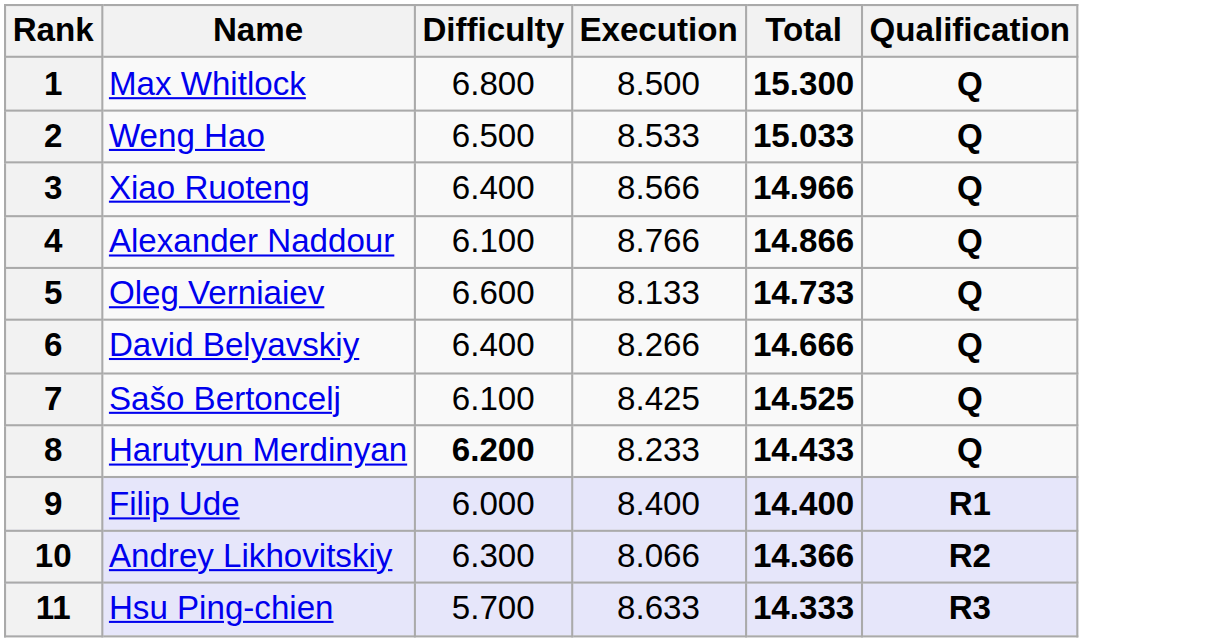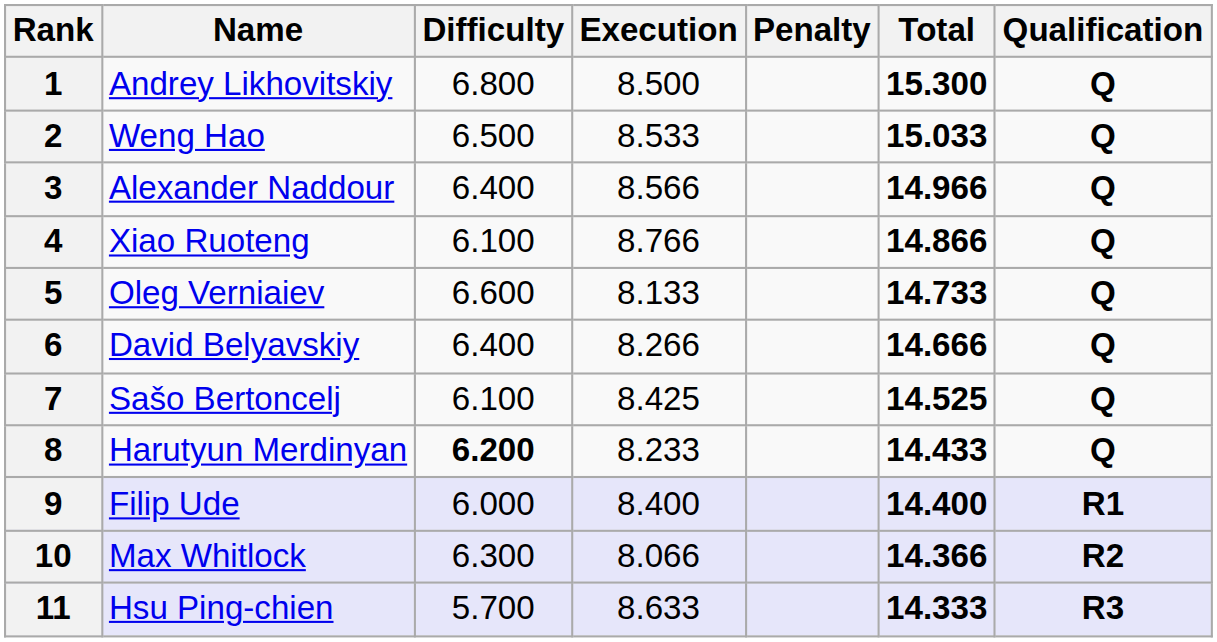 <table class="wikitable sortable" style="text-align:center">
 <tr>
 <th>Rank</th>
 <th>Name</th>
 <th>Difficulty</th>
 <th>Execution</th>
+<th>Penalty</th>
 <th>Total</th>
 <th>Qualification</th>
 </tr>
 <tr>
 <th><strong>1</strong></th>
-<td align="left"> <a href='#'>Max Whitlock</a></td>
+<td align="left"> <a href='#'>Andrey Likhovitskiy</a></td>
 <td>6.800</td>
 <td>8.500</td>
+<td></td>
 <td><strong>15.300</strong></td>
 <td><strong>Q</strong></td>
 </tr>
 <tr>
 <th><strong>2</strong></th>
 <td align="left"> <a href='#'>Weng Hao</a></td>
 <td>6.500</td>
 <td>8.533</td>
+<td></td>
 <td><strong>15.033</strong></td>
 <td><strong>Q</strong></td>
 </tr>
 <tr>
 <th><strong>3</strong></th>
-<td align="left"> <a href='#'>Xiao Ruoteng</a></td>
+<td align="left"> <a href='#'>Alexander Naddour</a></td>
 <td>6.400</td>
 <td>8.566</td>
+<td></td>
 <td><strong>14.966</strong></td>
 <td><strong>Q</strong></td>
 </tr>
 <tr>
 <th><strong>4</strong></th>
-<td align="left"> <a href='#'>Alexander Naddour</a></td>
+<td align="left"> <a href='#'>Xiao Ruoteng</a></td>
 <td>6.100</td>
 <td>8.766</td>
+<td></td>
 <td><strong>14.866</strong></td>
 <td><strong>Q</strong></td>
 </tr>
 <tr>
 <th><strong>5</strong></th>
 <td align="left"> <a href='#'>Oleg Verniaiev</a></td>
 <td>6.600</td>
 <td>8.133</td>
+<td></td>
 <td><strong>14.733</strong></td>
 <td><strong>Q</strong></td>
 </tr>
 <tr>
 <th><strong>6</strong></th>
 <td align="left"> <a href='#'>David Belyavskiy</a></td>
 <td>6.400</td>
 <td>8.266</td>
+<td></td>
 <td><strong>14.666</strong></td>
 <td><strong>Q</strong></td>
 </tr>
 <tr>
 <th><strong>7</strong></th>
 <td align="left"> <a href='#'>Sašo Bertoncelj</a></td>
 <td>6.100</td>
 <td>8.425</td>
+<td></td>
 <td><strong>14.525</strong></td>
 <td><strong>Q</strong></td>
 </tr>
 <tr>
 <th><strong>8</strong></th>
 <td align="left"> <a href='#'>Harutyun Merdinyan</a></td>
 <td><strong>6.200</strong></td>
 <td>8.233</td>
+<td></td>
 <td><strong>14.433</strong></td>
 <td><strong>Q</strong></td>
 </tr>
 <tr bgcolor="e6e6fa">
 <th><strong>9</strong></th>
 <td align="left"> <a href='#'>Filip Ude</a></td>
 <td>6.000</td>
 <td>8.400</td>
+<td></td>
 <td><strong>14.400</strong></td>
 <td><strong>R1</strong></td>
 </tr>
 <tr bgcolor="e6e6fa">
 <th><strong>10</strong></th>
-<td align="left"> <a href='#'>Andrey Likhovitskiy</a></td>
+<td align="left"> <a href='#'>Max Whitlock</a></td>
 <td>6.300</td>
 <td>8.066</td>
+<td></td>
 <td><strong>14.366</strong></td>
 <td><strong>R2</strong></td>
 </tr>
 <tr bgcolor="e6e6fa">
 <th><strong>11</strong></th>
 <td align="left"> <a href='#'>Hsu Ping-chien</a></td>
 <td>5.700</td>
 <td>8.633</td>
+<td></td>
 <td><strong>14.333</strong></td>
 <td><strong>R3</strong></td>
 </tr>
 </table>
